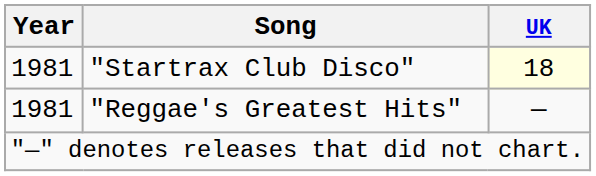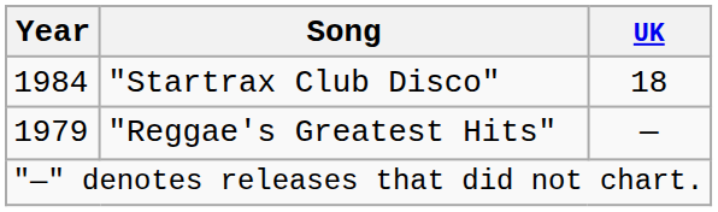 <table class="wikitable">
 <tr>
 <th>Year</th>
 <th>Song</th>
 <th style="width:45px;"><small><a href='#'>UK</a></small><br></th>
 </tr>
 <tr>
-<td rowspan="1">1981</td>
+<td rowspan="1">1984</td>
 <td>"Startrax Club Disco"</td>
-<td align=center style="background: lightyellow;">18</td>
+<td align=center>18</td>
 </tr>
 <tr>
-<td rowspan="1">1981</td>
+<td rowspan="1">1979</td>
 <td>"Reggae's Greatest Hits"</td>
 <td align=center>—</td>
 </tr>
 <tr>
 <td colspan="4" style="text-align:center; font-size:9pt;">"—" denotes releases that did not chart.</td>
 </tr>
 </table>
